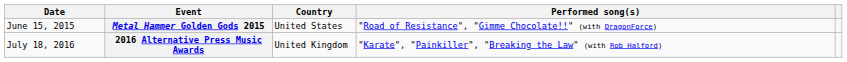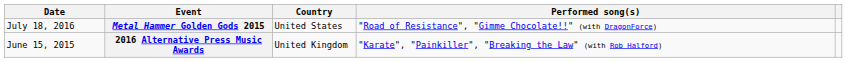 <table class="wikitable sortable plainrowheaders">
 <tr>
 <th style="width:12%;">Date</th>
 <th style="width:20%;">Event</th>
 <th style="width:10%;">Country</th>
 <th>Performed song(s)</th>
 <th scope="col" class="unsortable"></th>
 </tr>
 <tr>
-<td>June 15, 2015</td>
+<td>July 18, 2016</td>
 <th scope="row"><a href='#'><em>Metal Hammer</em> Golden Gods</a> 2015</th>
 <td>United States</td>
 <td>"<a href='#'>Road of Resistance</a>", "<a href='#'>Gimme Chocolate!!</a>" <small>(with <a href='#'>DragonForce</a>)</small></td>
 <td style="text-align:center;"></td>
 </tr>
 <tr>
-<td>July 18, 2016</td>
+<td>June 15, 2015</td>
 <th scope="row">2016 <a href='#'>Alternative Press Music Awards</a></th>
 <td>United Kingdom</td>
 <td>"<a href='#'>Karate</a>", "<a href='#'>Painkiller</a>", "<a href='#'>Breaking the Law</a>" <small>(with <a href='#'>Rob Halford</a>)</small></td>
 <td style="text-align:center;"></td>
 </tr>
 </table>
